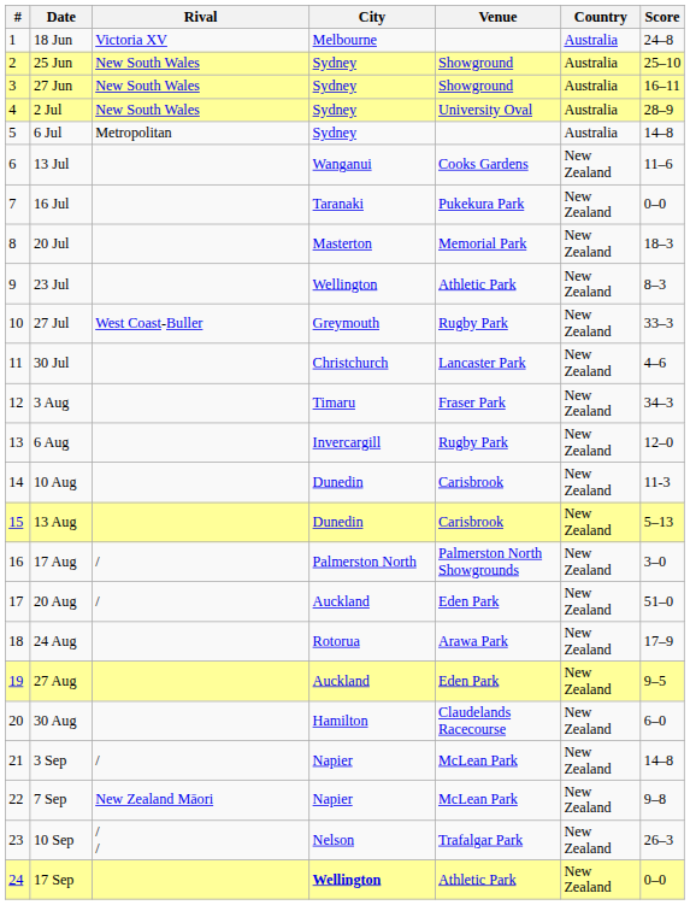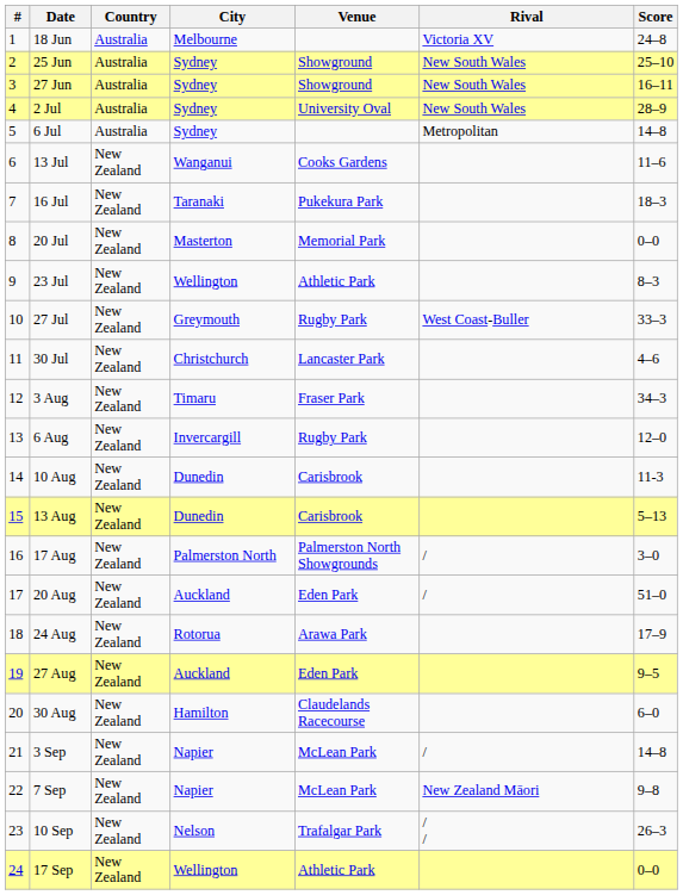 <table class="wikitable sortable">
 <tr>
 <th width=20px>#</th>
 <th width=60px>Date</th>
-<th width=230px>Rival</th>
+<th width=80px>Country</th>
 <th width=130px>City</th>
 <th width=130px>Venue</th>
-<th width=80px>Country</th>
+<th width=230px>Rival</th>
 <th width=40px>Score</th>
 </tr>
 <tr>
 <td>1</td>
 <td>18 Jun</td>
-<td> <a href='#'>Victoria XV</a></td>
+<td><a href='#'>Australia</a></td>
 <td><a href='#'>Melbourne</a></td>
 <td></td>
-<td><a href='#'>Australia</a></td>
+<td> <a href='#'>Victoria XV</a></td>
 <td>24–8</td>
 </tr>
 <tr bgcolor=#ffff99>
 <td>2</td>
 <td>25 Jun</td>
-<td> <a href='#'>New South Wales</a> </td>
+<td>Australia</td>
 <td><a href='#'>Sydney</a></td>
 <td><a href='#'>Showground</a></td>
-<td>Australia</td>
+<td> <a href='#'>New South Wales</a> </td>
 <td>25–10</td>
 </tr>
 <tr bgcolor=#ffff99>
 <td>3</td>
 <td>27 Jun</td>
-<td> <a href='#'>New South Wales</a> </td>
+<td>Australia</td>
 <td><a href='#'>Sydney</a></td>
 <td><a href='#'>Showground</a></td>
-<td>Australia</td>
+<td> <a href='#'>New South Wales</a> </td>
 <td>16–11</td>
 </tr>
 <tr bgcolor=#ffff99>
 <td>4</td>
 <td>2 Jul</td>
-<td> <a href='#'>New South Wales</a> </td>
+<td>Australia</td>
 <td><a href='#'>Sydney</a></td>
 <td><a href='#'>University Oval</a></td>
-<td>Australia</td>
+<td> <a href='#'>New South Wales</a> </td>
 <td>28–9</td>
 </tr>
 <tr>
 <td>5</td>
 <td>6 Jul</td>
-<td> Metropolitan</td>
+<td>Australia</td>
 <td><a href='#'>Sydney</a></td>
 <td></td>
-<td>Australia</td>
+<td> Metropolitan</td>
 <td>14–8</td>
 </tr>
 <tr>
 <td>6</td>
 <td>13 Jul</td>
-<td></td>
+<td>New Zealand</td>
 <td><a href='#'>Wanganui</a></td>
 <td><a href='#'>Cooks Gardens</a></td>
-<td>New Zealand</td>
+<td></td>
 <td>11–6</td>
 </tr>
 <tr>
 <td>7</td>
 <td>16 Jul</td>
-<td></td>
+<td>New Zealand</td>
 <td><a href='#'>Taranaki</a></td>
 <td><a href='#'>Pukekura Park</a></td>
-<td>New Zealand</td>
-<td>0–0</td>
+<td></td>
+<td>18–3</td>
 </tr>
 <tr>
 <td>8</td>
 <td>20 Jul</td>
-<td></td>
+<td>New Zealand</td>
 <td><a href='#'>Masterton</a></td>
 <td><a href='#'>Memorial Park</a></td>
-<td>New Zealand</td>
-<td>18–3</td>
+<td></td>
+<td>0–0</td>
 </tr>
 <tr>
 <td>9</td>
 <td>23 Jul</td>
-<td></td>
+<td>New Zealand</td>
 <td><a href='#'>Wellington</a></td>
 <td><a href='#'>Athletic Park</a></td>
-<td>New Zealand</td>
+<td></td>
 <td>8–3</td>
 </tr>
 <tr>
 <td>10</td>
 <td>27 Jul</td>
-<td> <a href='#'>West Coast</a>-<a href='#'>Buller</a></td>
+<td>New Zealand</td>
 <td><a href='#'>Greymouth</a></td>
 <td><a href='#'>Rugby Park</a></td>
-<td>New Zealand</td>
+<td> <a href='#'>West Coast</a>-<a href='#'>Buller</a></td>
 <td>33–3</td>
 </tr>
 <tr>
 <td>11</td>
 <td>30 Jul</td>
-<td></td>
+<td>New Zealand</td>
 <td><a href='#'>Christchurch</a></td>
 <td><a href='#'>Lancaster Park</a></td>
-<td>New Zealand</td>
+<td></td>
 <td>4–6</td>
 </tr>
 <tr>
 <td>12</td>
 <td>3 Aug</td>
-<td></td>
+<td>New Zealand</td>
 <td><a href='#'>Timaru</a></td>
 <td><a href='#'>Fraser Park</a></td>
-<td>New Zealand</td>
+<td></td>
 <td>34–3</td>
 </tr>
 <tr>
 <td>13</td>
 <td>6 Aug</td>
-<td></td>
+<td>New Zealand</td>
 <td><a href='#'>Invercargill</a></td>
 <td><a href='#'>Rugby Park</a></td>
-<td>New Zealand</td>
+<td></td>
 <td>12–0</td>
 </tr>
 <tr>
 <td>14</td>
 <td>10 Aug</td>
-<td></td>
+<td>New Zealand</td>
 <td><a href='#'>Dunedin</a></td>
 <td><a href='#'>Carisbrook</a></td>
-<td>New Zealand</td>
+<td></td>
 <td>11-3</td>
 </tr>
 <tr bgcolor=#ffff99>
 <td><a href='#'>15</a></td>
 <td>13 Aug</td>
-<td></td>
+<td>New Zealand</td>
 <td><a href='#'>Dunedin</a></td>
 <td><a href='#'>Carisbrook</a></td>
-<td>New Zealand</td>
+<td></td>
 <td>5–13</td>
 </tr>
 <tr>
 <td>16</td>
 <td>17 Aug</td>
-<td> /<br></td>
+<td>New Zealand</td>
 <td><a href='#'>Palmerston North</a></td>
 <td><a href='#'>Palmerston North Showgrounds</a></td>
-<td>New Zealand</td>
+<td> /<br></td>
 <td>3–0</td>
 </tr>
 <tr>
 <td>17</td>
 <td>20 Aug</td>
-<td> /<br></td>
+<td>New Zealand</td>
 <td><a href='#'>Auckland</a></td>
 <td><a href='#'>Eden Park</a></td>
-<td>New Zealand</td>
+<td> /<br></td>
 <td>51–0</td>
 </tr>
 <tr>
 <td>18</td>
 <td>24 Aug</td>
-<td></td>
+<td>New Zealand</td>
 <td><a href='#'>Rotorua</a></td>
 <td><a href='#'>Arawa Park</a></td>
-<td>New Zealand</td>
+<td></td>
 <td>17–9</td>
 </tr>
 <tr bgcolor=#ffff99>
 <td><a href='#'>19</a></td>
 <td>27 Aug</td>
-<td></td>
+<td>New Zealand</td>
 <td><a href='#'>Auckland</a></td>
 <td><a href='#'>Eden Park</a></td>
-<td>New Zealand</td>
+<td></td>
 <td>9–5</td>
 </tr>
 <tr>
 <td>20</td>
 <td>30 Aug</td>
-<td></td>
+<td>New Zealand</td>
 <td><a href='#'>Hamilton</a></td>
 <td><a href='#'>Claudelands Racecourse</a></td>
-<td>New Zealand</td>
+<td></td>
 <td>6–0</td>
 </tr>
 <tr>
 <td>21</td>
 <td>3 Sep</td>
-<td> /<br></td>
+<td>New Zealand</td>
 <td><a href='#'>Napier</a></td>
 <td><a href='#'>McLean Park</a></td>
-<td>New Zealand</td>
+<td> /<br></td>
 <td>14–8</td>
 </tr>
 <tr>
 <td>22</td>
 <td>7 Sep</td>
-<td> <a href='#'>New Zealand Māori</a></td>
+<td>New Zealand</td>
 <td><a href='#'>Napier</a></td>
 <td><a href='#'>McLean Park</a></td>
-<td>New Zealand</td>
+<td> <a href='#'>New Zealand Māori</a></td>
 <td>9–8</td>
 </tr>
 <tr>
 <td>23</td>
 <td>10 Sep</td>
-<td> /<br> /<br></td>
+<td>New Zealand</td>
 <td><a href='#'>Nelson</a></td>
 <td><a href='#'>Trafalgar Park</a></td>
-<td>New Zealand</td>
+<td> /<br> /<br></td>
 <td>26–3</td>
 </tr>
 <tr bgcolor=#ffff99>
 <td><a href='#'>24</a></td>
 <td>17 Sep</td>
+<td>New Zealand</td>
+<td><a href='#'>Wellington</a></td>
+<td><a href='#'>Athletic Park</a></td>
 <td></td>
-<td><strong><a href='#'>Wellington</a></strong></td>
-<td><a href='#'>Athletic Park</a></td>
-<td>New Zealand</td>
 <td>0–0</td>
 </tr>
 </table>
